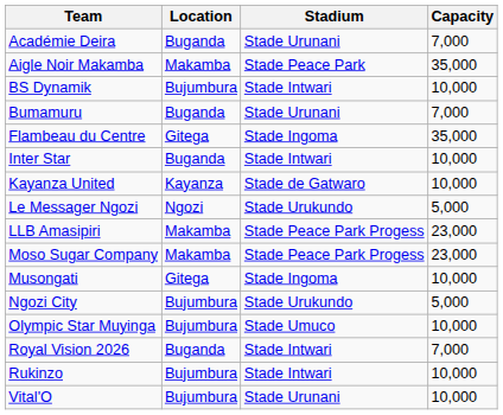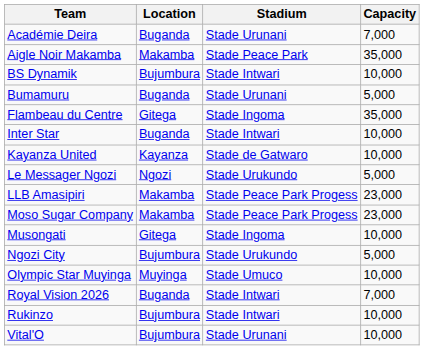 <table class="wikitable sortable">
 <tr>
 <th>Team</th>
 <th>Location</th>
 <th>Stadium</th>
 <th>Capacity</th>
 </tr>
 <tr>
 <td><a href='#'>Académie Deira</a></td>
 <td><a href='#'>Buganda</a></td>
 <td><a href='#'>Stade Urunani</a></td>
 <td>7,000</td>
 </tr>
 <tr>
 <td><a href='#'>Aigle Noir Makamba</a></td>
 <td><a href='#'>Makamba</a></td>
 <td><a href='#'>Stade Peace Park</a></td>
 <td>35,000</td>
 </tr>
 <tr>
 <td><a href='#'>BS Dynamik</a></td>
 <td><a href='#'>Bujumbura</a></td>
 <td><a href='#'>Stade Intwari</a></td>
 <td>10,000</td>
 </tr>
 <tr>
 <td><a href='#'>Bumamuru</a></td>
 <td><a href='#'>Buganda</a></td>
 <td><a href='#'>Stade Urunani</a></td>
-<td>7,000</td>
+<td>5,000</td>
 </tr>
 <tr>
 <td><a href='#'>Flambeau du Centre</a></td>
 <td><a href='#'>Gitega</a></td>
 <td><a href='#'>Stade Ingoma</a></td>
 <td>35,000</td>
 </tr>
 <tr>
 <td><a href='#'>Inter Star</a></td>
 <td><a href='#'>Buganda</a></td>
 <td><a href='#'>Stade Intwari</a></td>
 <td>10,000</td>
 </tr>
 <tr>
 <td><a href='#'>Kayanza United</a></td>
 <td><a href='#'>Kayanza</a></td>
 <td><a href='#'>Stade de Gatwaro</a></td>
 <td>10,000</td>
 </tr>
 <tr>
 <td><a href='#'>Le Messager Ngozi</a></td>
 <td><a href='#'>Ngozi</a></td>
 <td><a href='#'>Stade Urukundo</a></td>
 <td>5,000</td>
 </tr>
 <tr>
 <td><a href='#'>LLB Amasipiri</a></td>
 <td><a href='#'>Makamba</a></td>
 <td><a href='#'>Stade Peace Park Progess</a></td>
 <td>23,000</td>
 </tr>
 <tr>
 <td><a href='#'>Moso Sugar Company</a></td>
 <td><a href='#'>Makamba</a></td>
 <td><a href='#'>Stade Peace Park Progess</a></td>
 <td>23,000</td>
 </tr>
 <tr>
 <td><a href='#'>Musongati</a></td>
 <td><a href='#'>Gitega</a></td>
 <td><a href='#'>Stade Ingoma</a></td>
 <td>10,000</td>
 </tr>
 <tr>
 <td><a href='#'>Ngozi City</a></td>
 <td><a href='#'>Bujumbura</a></td>
 <td><a href='#'>Stade Urukundo</a></td>
 <td>5,000</td>
 </tr>
 <tr>
 <td><a href='#'>Olympic Star Muyinga</a></td>
-<td><a href='#'>Bujumbura</a></td>
+<td><a href='#'>Muyinga</a></td>
 <td><a href='#'>Stade Umuco</a></td>
 <td>10,000</td>
 </tr>
 <tr>
 <td><a href='#'>Royal Vision 2026</a></td>
 <td><a href='#'>Buganda</a></td>
 <td><a href='#'>Stade Intwari</a></td>
 <td>7,000</td>
 </tr>
 <tr>
 <td><a href='#'>Rukinzo</a></td>
 <td><a href='#'>Bujumbura</a></td>
 <td><a href='#'>Stade Intwari</a></td>
 <td>10,000</td>
 </tr>
 <tr>
 <td><a href='#'>Vital'O</a></td>
 <td><a href='#'>Bujumbura</a></td>
 <td><a href='#'>Stade Urunani</a></td>
 <td>10,000</td>
 </tr>
 </table>
